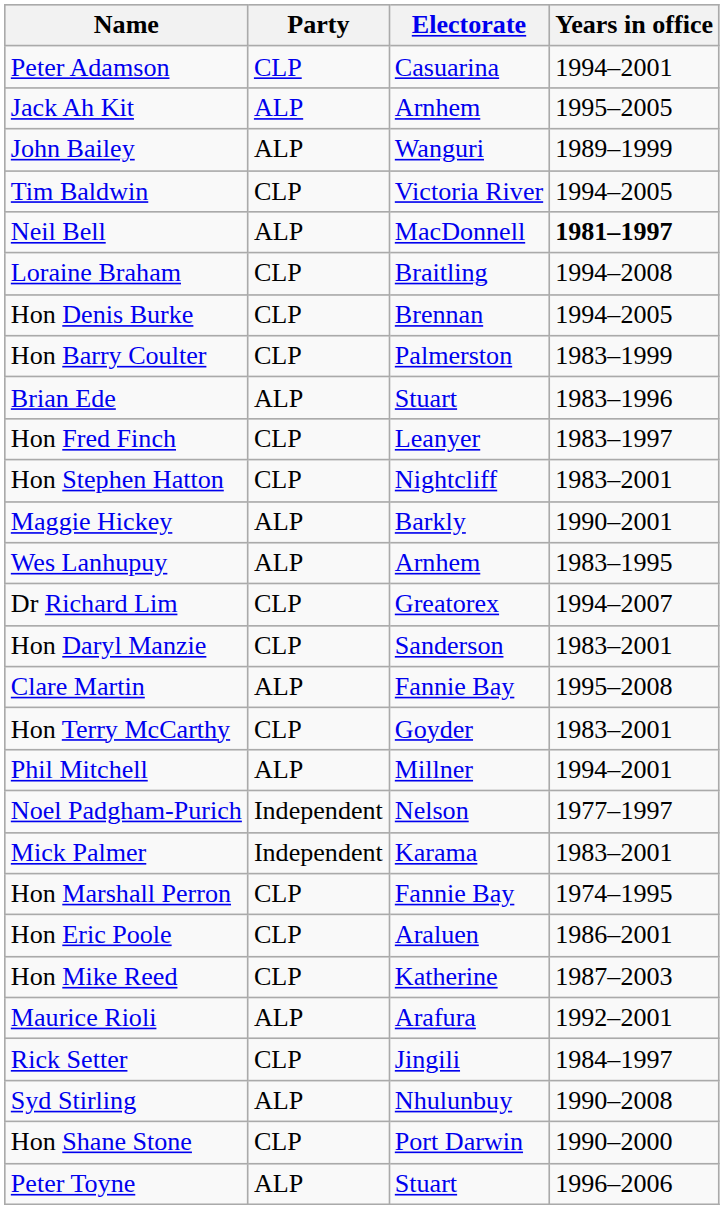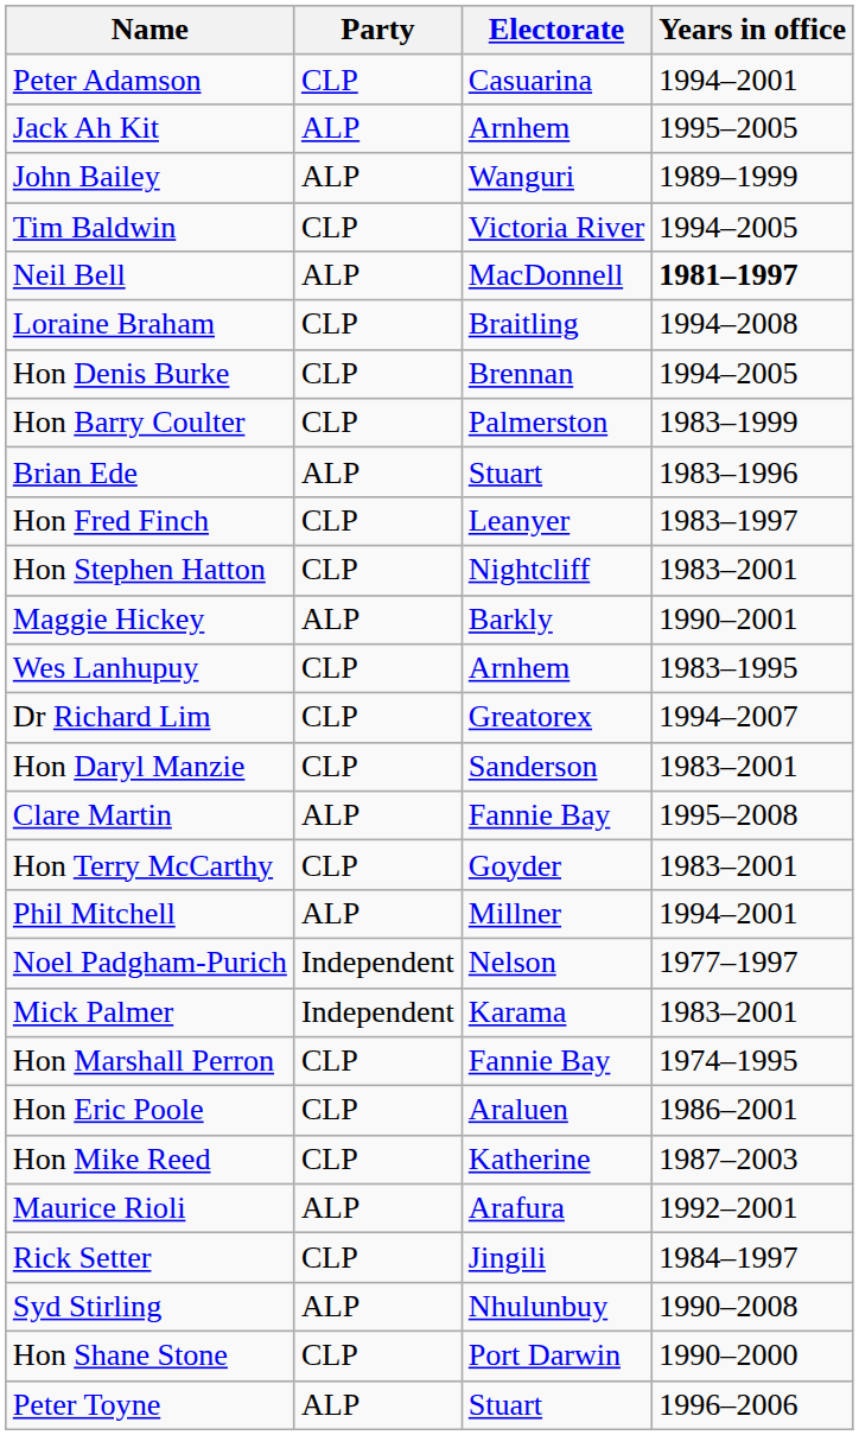 <table class="wikitable sortable">
 <tr>
 <th>Name</th>
 <th>Party</th>
 <th><a href='#'>Electorate</a></th>
 <th>Years in office</th>
 </tr>
 <tr>
 <td><a href='#'>Peter Adamson</a></td>
 <td><a href='#'>CLP</a></td>
 <td><a href='#'>Casuarina</a></td>
 <td>1994–2001</td>
 </tr>
 <tr>
 <td><a href='#'>Jack Ah Kit</a> </td>
 <td><a href='#'>ALP</a></td>
 <td><a href='#'>Arnhem</a></td>
 <td>1995–2005</td>
 </tr>
 <tr>
 <td><a href='#'>John Bailey</a></td>
 <td>ALP</td>
 <td><a href='#'>Wanguri</a></td>
 <td>1989–1999</td>
 </tr>
 <tr>
 <td><a href='#'>Tim Baldwin</a></td>
 <td>CLP</td>
 <td><a href='#'>Victoria River</a></td>
 <td>1994–2005</td>
 </tr>
 <tr>
 <td><a href='#'>Neil Bell</a></td>
 <td>ALP</td>
 <td><a href='#'>MacDonnell</a></td>
 <td><strong>1981–1997</strong></td>
 </tr>
 <tr>
 <td><a href='#'>Loraine Braham</a></td>
 <td>CLP</td>
 <td><a href='#'>Braitling</a></td>
 <td>1994–2008</td>
 </tr>
 <tr>
 <td>Hon <a href='#'>Denis Burke</a></td>
 <td>CLP</td>
 <td><a href='#'>Brennan</a></td>
 <td>1994–2005</td>
 </tr>
 <tr>
 <td>Hon <a href='#'>Barry Coulter</a></td>
 <td>CLP</td>
 <td><a href='#'>Palmerston</a></td>
 <td>1983–1999</td>
 </tr>
 <tr>
 <td><a href='#'>Brian Ede</a> </td>
 <td>ALP</td>
 <td><a href='#'>Stuart</a></td>
 <td>1983–1996</td>
 </tr>
 <tr>
 <td>Hon <a href='#'>Fred Finch</a></td>
 <td>CLP</td>
 <td><a href='#'>Leanyer</a></td>
 <td>1983–1997</td>
 </tr>
 <tr>
 <td>Hon <a href='#'>Stephen Hatton</a></td>
 <td>CLP</td>
 <td><a href='#'>Nightcliff</a></td>
 <td>1983–2001</td>
 </tr>
 <tr>
 <td><a href='#'>Maggie Hickey</a></td>
 <td>ALP</td>
 <td><a href='#'>Barkly</a></td>
 <td>1990–2001</td>
 </tr>
 <tr>
 <td><a href='#'>Wes Lanhupuy</a> </td>
-<td>ALP</td>
+<td>CLP</td>
 <td><a href='#'>Arnhem</a></td>
 <td>1983–1995</td>
 </tr>
 <tr>
 <td>Dr <a href='#'>Richard Lim</a></td>
 <td>CLP</td>
 <td><a href='#'>Greatorex</a></td>
 <td>1994–2007</td>
 </tr>
 <tr>
 <td>Hon <a href='#'>Daryl Manzie</a></td>
 <td>CLP</td>
 <td><a href='#'>Sanderson</a></td>
 <td>1983–2001</td>
 </tr>
 <tr>
 <td><a href='#'>Clare Martin</a> </td>
 <td>ALP</td>
 <td><a href='#'>Fannie Bay</a></td>
 <td>1995–2008</td>
 </tr>
 <tr>
 <td>Hon <a href='#'>Terry McCarthy</a></td>
 <td>CLP</td>
 <td><a href='#'>Goyder</a></td>
 <td>1983–2001</td>
 </tr>
 <tr>
 <td><a href='#'>Phil Mitchell</a></td>
 <td>ALP</td>
 <td><a href='#'>Millner</a></td>
 <td>1994–2001</td>
 </tr>
 <tr>
 <td><a href='#'>Noel Padgham-Purich</a></td>
 <td>Independent</td>
 <td><a href='#'>Nelson</a></td>
 <td>1977–1997</td>
 </tr>
 <tr>
 <td><a href='#'>Mick Palmer</a></td>
 <td>Independent</td>
 <td><a href='#'>Karama</a></td>
 <td>1983–2001</td>
 </tr>
 <tr>
 <td>Hon <a href='#'>Marshall Perron</a> </td>
 <td>CLP</td>
 <td><a href='#'>Fannie Bay</a></td>
 <td>1974–1995</td>
 </tr>
 <tr>
 <td>Hon <a href='#'>Eric Poole</a></td>
 <td>CLP</td>
 <td><a href='#'>Araluen</a></td>
 <td>1986–2001</td>
 </tr>
 <tr>
 <td>Hon <a href='#'>Mike Reed</a></td>
 <td>CLP</td>
 <td><a href='#'>Katherine</a></td>
 <td>1987–2003</td>
 </tr>
 <tr>
 <td><a href='#'>Maurice Rioli</a></td>
 <td>ALP</td>
 <td><a href='#'>Arafura</a></td>
 <td>1992–2001</td>
 </tr>
 <tr>
 <td><a href='#'>Rick Setter</a></td>
 <td>CLP</td>
 <td><a href='#'>Jingili</a></td>
 <td>1984–1997</td>
 </tr>
 <tr>
 <td><a href='#'>Syd Stirling</a></td>
 <td>ALP</td>
 <td><a href='#'>Nhulunbuy</a></td>
 <td>1990–2008</td>
 </tr>
 <tr>
 <td>Hon <a href='#'>Shane Stone</a></td>
 <td>CLP</td>
 <td><a href='#'>Port Darwin</a></td>
 <td>1990–2000</td>
 </tr>
 <tr>
 <td><a href='#'>Peter Toyne</a> </td>
 <td>ALP</td>
 <td><a href='#'>Stuart</a></td>
 <td>1996–2006</td>
 </tr>
 <tr>
 </tr>
 </table>
